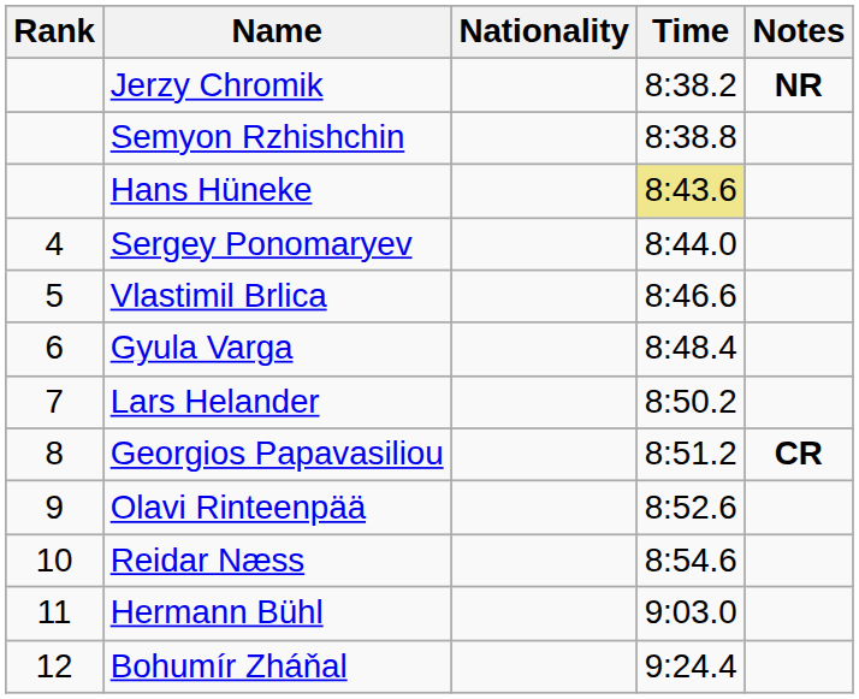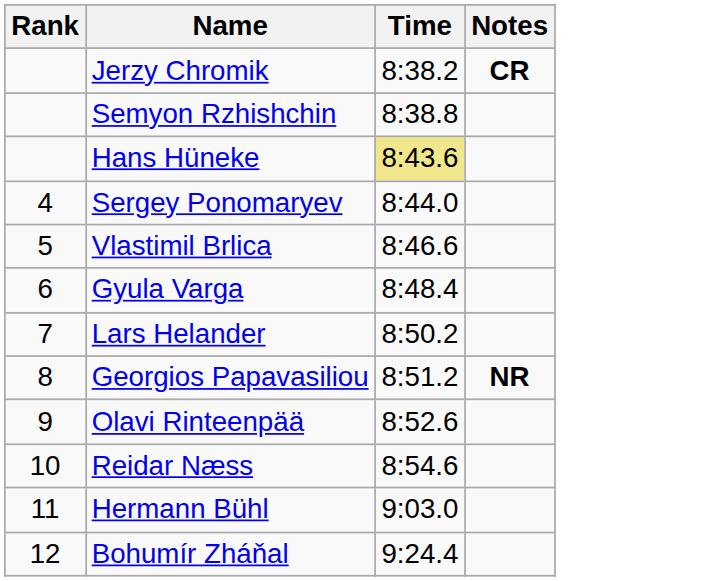 <table class="wikitable sortable" style="text-align:center">
 <tr>
 <th>Rank</th>
 <th>Name</th>
-<th>Nationality</th>
 <th>Time</th>
 <th>Notes</th>
 </tr>
 <tr>
 <td></td>
 <td align=left><a href='#'>Jerzy Chromik</a></td>
-<td align=left></td>
 <td>8:38.2</td>
-<td><strong>NR</strong></td>
+<td><strong>CR</strong></td>
 </tr>
 <tr>
 <td></td>
 <td align=left><a href='#'>Semyon Rzhishchin</a></td>
-<td align=left></td>
 <td>8:38.8</td>
 <td></td>
 </tr>
 <tr>
 <td></td>
 <td align=left><a href='#'>Hans Hüneke</a></td>
-<td align=left></td>
 <td style="background: khaki;">8:43.6</td>
 <td></td>
 </tr>
 <tr>
 <td>4</td>
 <td align=left><a href='#'>Sergey Ponomaryev</a></td>
-<td align=left></td>
 <td>8:44.0</td>
 <td></td>
 </tr>
 <tr>
 <td>5</td>
 <td align=left><a href='#'>Vlastimil Brlica</a></td>
-<td align=left></td>
 <td>8:46.6</td>
 <td></td>
 </tr>
 <tr>
 <td>6</td>
 <td align=left><a href='#'>Gyula Varga</a></td>
-<td align=left></td>
 <td>8:48.4</td>
 <td></td>
 </tr>
 <tr>
 <td>7</td>
 <td align=left><a href='#'>Lars Helander</a></td>
-<td align=left></td>
 <td>8:50.2</td>
 <td></td>
 </tr>
 <tr>
 <td>8</td>
 <td align=left><a href='#'>Georgios Papavasiliou</a></td>
-<td align=left></td>
 <td>8:51.2</td>
-<td><strong>CR</strong></td>
+<td><strong>NR</strong></td>
 </tr>
 <tr>
 <td>9</td>
 <td align=left><a href='#'>Olavi Rinteenpää</a></td>
-<td align=left></td>
 <td>8:52.6</td>
 <td></td>
 </tr>
 <tr>
 <td>10</td>
 <td align=left><a href='#'>Reidar Næss</a></td>
-<td align=left></td>
 <td>8:54.6</td>
 <td></td>
 </tr>
 <tr>
 <td>11</td>
 <td align=left><a href='#'>Hermann Bühl</a></td>
-<td align=left></td>
 <td>9:03.0</td>
 <td></td>
 </tr>
 <tr>
 <td>12</td>
 <td align=left><a href='#'>Bohumír Zháňal</a></td>
-<td align=left></td>
 <td>9:24.4</td>
 <td></td>
 </tr>
 </table>
